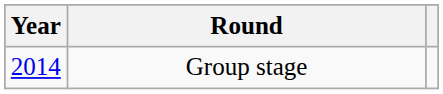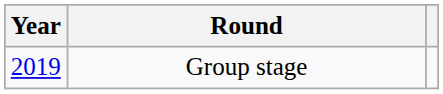 <table class="wikitable" style="text-align: center; font-size:90%">
 <tr>
 <th>Year</th>
 <th style="width:200px">Round</th>
 <th></th>
 </tr>
 <tr>
-<td><a href='#'>2014</a></td>
+<td><a href='#'>2019</a></td>
 <td>Group stage</td>
 <td></td>
 </tr>
 </table>
